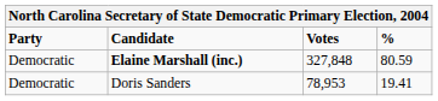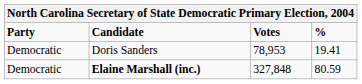 <table class="wikitable">
 <tr>
 <th colspan="4">North Carolina Secretary of State Democratic Primary Election, 2004</th>
 </tr>
 <tr>
 <td><strong>Party</strong></td>
 <td><strong>Candidate</strong></td>
 <td><strong>Votes</strong></td>
 <td><strong>%</strong></td>
 </tr>
 <tr>
 <td>Democratic</td>
+<td>Doris Sanders</td>
+<td>78,953</td>
+<td>19.41</td>
+</tr>
+<tr>
+<td>Democratic</td>
 <td><strong>Elaine Marshall (inc.)</strong></td>
 <td>327,848</td>
 <td>80.59</td>
 </tr>
-<tr>
-<td>Democratic</td>
-<td>Doris Sanders</td>
-<td>78,953</td>
-<td>19.41</td>
-</tr>
 </table>
